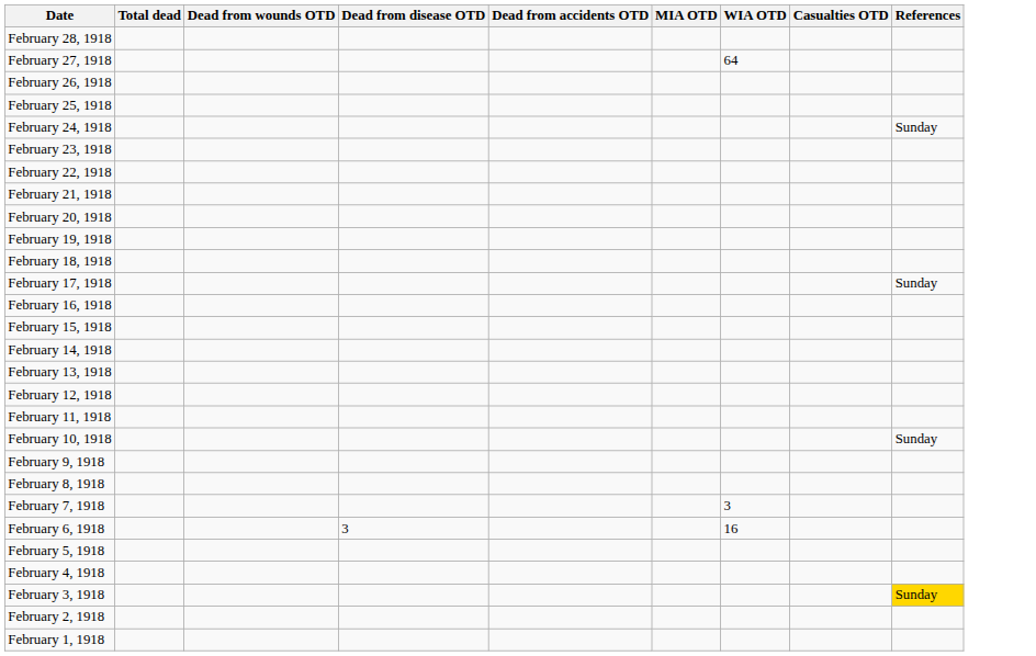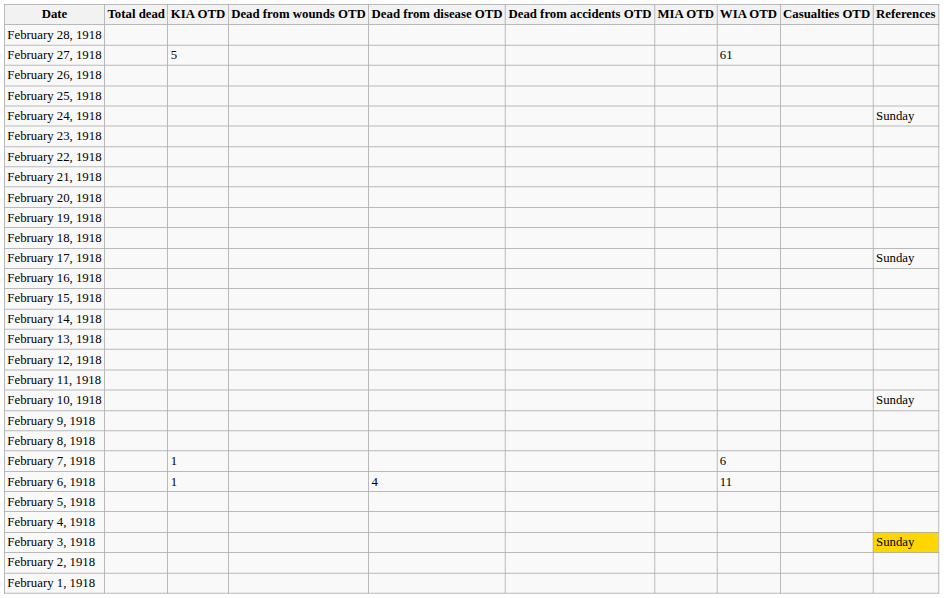 <table role="presentation" class="wikitable mw-collapsible">
 <tr>
 <th>Date</th>
 <th>Total dead</th>
+<th>KIA OTD</th>
 <th>Dead from wounds OTD</th>
 <th>Dead from disease OTD</th>
 <th>Dead from accidents OTD</th>
 <th>MIA OTD</th>
 <th>WIA OTD</th>
 <th>Casualties OTD</th>
 <th>References</th>
 </tr>
 <tr>
 <td>February 28, 1918</td>
 <td></td>
 <td></td>
 <td></td>
 <td></td>
 <td></td>
 <td></td>
 <td></td>
 <td></td>
+<td></td>
 </tr>
 <tr>
 <td>February 27, 1918</td>
 <td></td>
+<td>5</td>
 <td></td>
 <td></td>
 <td></td>
 <td></td>
-<td>64</td>
+<td>61</td>
 <td></td>
 <td></td>
 </tr>
 <tr>
 <td>February 26, 1918</td>
+<td></td>
 <td></td>
 <td></td>
 <td></td>
 <td></td>
 <td></td>
 <td></td>
 <td></td>
 <td></td>
 </tr>
 <tr>
 <td>February 25, 1918</td>
 <td></td>
 <td></td>
 <td></td>
 <td></td>
 <td></td>
 <td></td>
 <td></td>
 <td></td>
+<td></td>
 </tr>
 <tr>
 <td>February 24, 1918</td>
+<td></td>
 <td></td>
 <td></td>
 <td></td>
 <td></td>
 <td></td>
 <td></td>
 <td></td>
 <td>Sunday</td>
 </tr>
 <tr>
 <td>February 23, 1918</td>
 <td></td>
 <td></td>
 <td></td>
 <td></td>
 <td></td>
 <td></td>
 <td></td>
 <td></td>
+<td></td>
 </tr>
 <tr>
 <td>February 22, 1918</td>
+<td></td>
 <td></td>
 <td></td>
 <td></td>
 <td></td>
 <td></td>
 <td></td>
 <td></td>
 <td></td>
 </tr>
 <tr>
 <td>February 21, 1918</td>
 <td></td>
 <td></td>
 <td></td>
 <td></td>
 <td></td>
 <td></td>
 <td></td>
 <td></td>
+<td></td>
 </tr>
 <tr>
 <td>February 20, 1918</td>
+<td></td>
 <td></td>
 <td></td>
 <td></td>
 <td></td>
 <td></td>
 <td></td>
 <td></td>
 <td></td>
 </tr>
 <tr>
 <td>February 19, 1918</td>
 <td></td>
 <td></td>
 <td></td>
 <td></td>
 <td></td>
 <td></td>
 <td></td>
 <td></td>
+<td></td>
 </tr>
 <tr>
 <td>February 18, 1918</td>
 <td></td>
 <td></td>
 <td></td>
 <td></td>
 <td></td>
 <td></td>
 <td></td>
 <td></td>
+<td></td>
 </tr>
 <tr>
 <td>February 17, 1918</td>
+<td></td>
 <td></td>
 <td></td>
 <td></td>
 <td></td>
 <td></td>
 <td></td>
 <td></td>
 <td>Sunday</td>
 </tr>
 <tr>
 <td>February 16, 1918</td>
 <td></td>
 <td></td>
 <td></td>
 <td></td>
 <td></td>
 <td></td>
 <td></td>
 <td></td>
+<td></td>
 </tr>
 <tr>
 <td>February 15, 1918</td>
+<td></td>
 <td></td>
 <td></td>
 <td></td>
 <td></td>
 <td></td>
 <td></td>
 <td></td>
 <td></td>
 </tr>
 <tr>
 <td>February 14, 1918</td>
 <td></td>
 <td></td>
 <td></td>
 <td></td>
 <td></td>
 <td></td>
 <td></td>
 <td></td>
+<td></td>
 </tr>
 <tr>
 <td>February 13, 1918</td>
+<td></td>
 <td></td>
 <td></td>
 <td></td>
 <td></td>
 <td></td>
 <td></td>
 <td></td>
 <td></td>
 </tr>
 <tr>
 <td>February 12, 1918</td>
 <td></td>
 <td></td>
 <td></td>
 <td></td>
 <td></td>
 <td></td>
 <td></td>
 <td></td>
+<td></td>
 </tr>
 <tr>
 <td>February 11, 1918</td>
 <td></td>
 <td></td>
 <td></td>
 <td></td>
 <td></td>
 <td></td>
 <td></td>
 <td></td>
+<td></td>
 </tr>
 <tr>
 <td>February 10, 1918</td>
+<td></td>
 <td></td>
 <td></td>
 <td></td>
 <td></td>
 <td></td>
 <td></td>
 <td></td>
 <td>Sunday</td>
 </tr>
 <tr>
 <td>February 9, 1918</td>
 <td></td>
 <td></td>
 <td></td>
 <td></td>
 <td></td>
 <td></td>
 <td></td>
 <td></td>
+<td></td>
 </tr>
 <tr>
 <td>February 8, 1918</td>
+<td></td>
 <td></td>
 <td></td>
 <td></td>
 <td></td>
 <td></td>
 <td></td>
 <td></td>
 <td></td>
 </tr>
 <tr>
 <td>February 7, 1918</td>
 <td></td>
+<td>1</td>
 <td></td>
 <td></td>
 <td></td>
 <td></td>
-<td>3</td>
+<td>6</td>
 <td></td>
 <td></td>
 </tr>
 <tr>
 <td>February 6, 1918</td>
 <td></td>
+<td>1</td>
 <td></td>
-<td>3</td>
+<td>4</td>
 <td></td>
 <td></td>
-<td>16</td>
+<td>11</td>
 <td></td>
 <td></td>
 </tr>
 <tr>
 <td>February 5, 1918</td>
+<td></td>
 <td></td>
 <td></td>
 <td></td>
 <td></td>
 <td></td>
 <td></td>
 <td></td>
 <td></td>
 </tr>
 <tr>
 <td>February 4, 1918</td>
 <td></td>
 <td></td>
 <td></td>
 <td></td>
 <td></td>
 <td></td>
 <td></td>
 <td></td>
+<td></td>
 </tr>
 <tr>
 <td>February 3, 1918</td>
+<td></td>
 <td></td>
 <td></td>
 <td></td>
 <td></td>
 <td></td>
 <td></td>
 <td></td>
 <td style="background: gold;">Sunday</td>
 </tr>
 <tr>
 <td>February 2, 1918</td>
 <td></td>
 <td></td>
 <td></td>
 <td></td>
 <td></td>
 <td></td>
 <td></td>
 <td></td>
+<td></td>
 </tr>
 <tr>
 <td>February 1, 1918</td>
 <td></td>
 <td></td>
 <td></td>
 <td></td>
 <td></td>
 <td></td>
 <td></td>
 <td></td>
+<td></td>
 </tr>
 </table>
